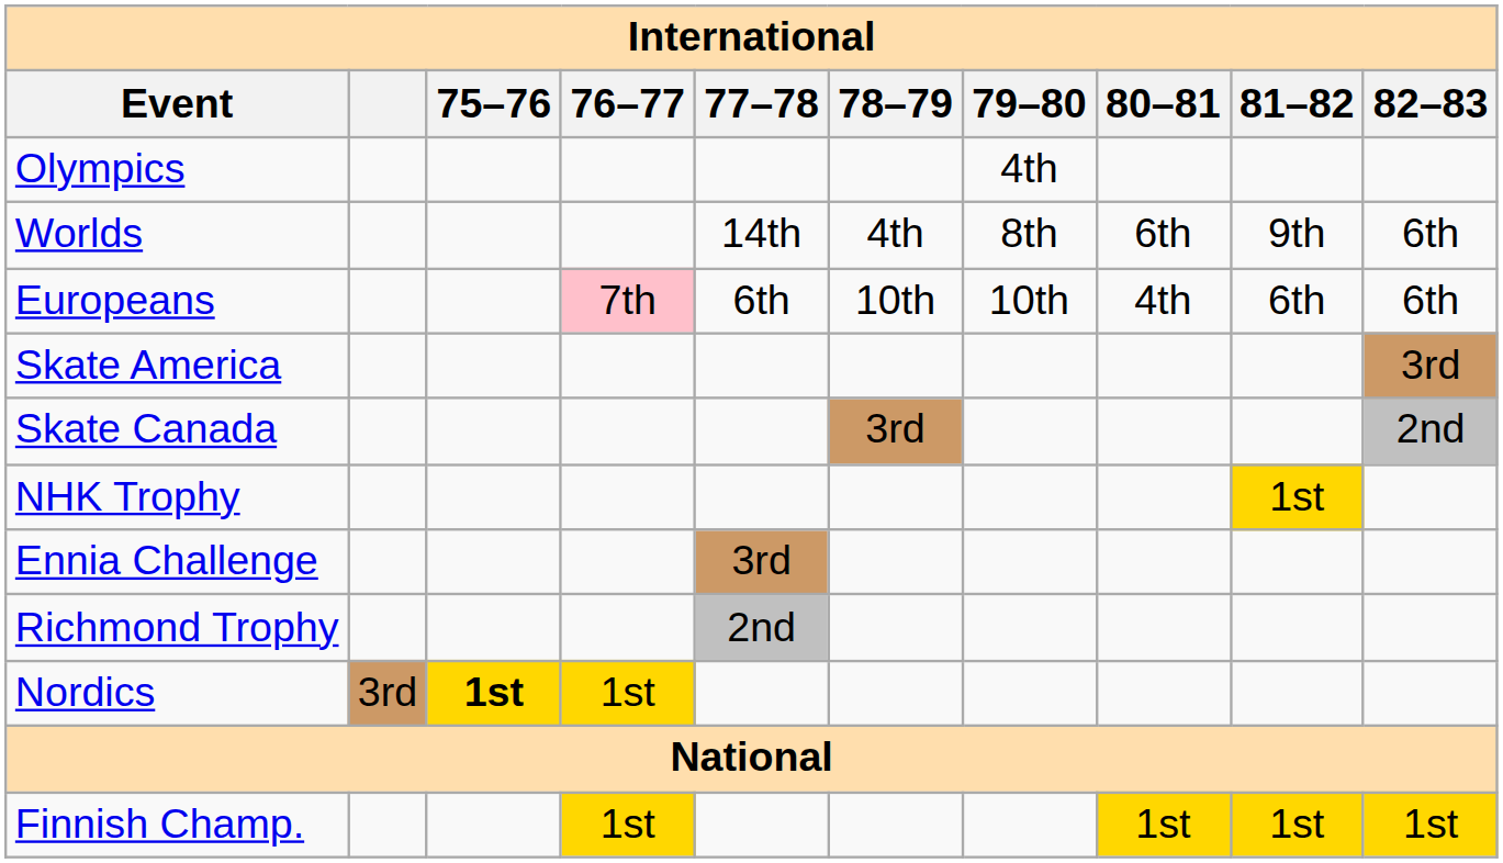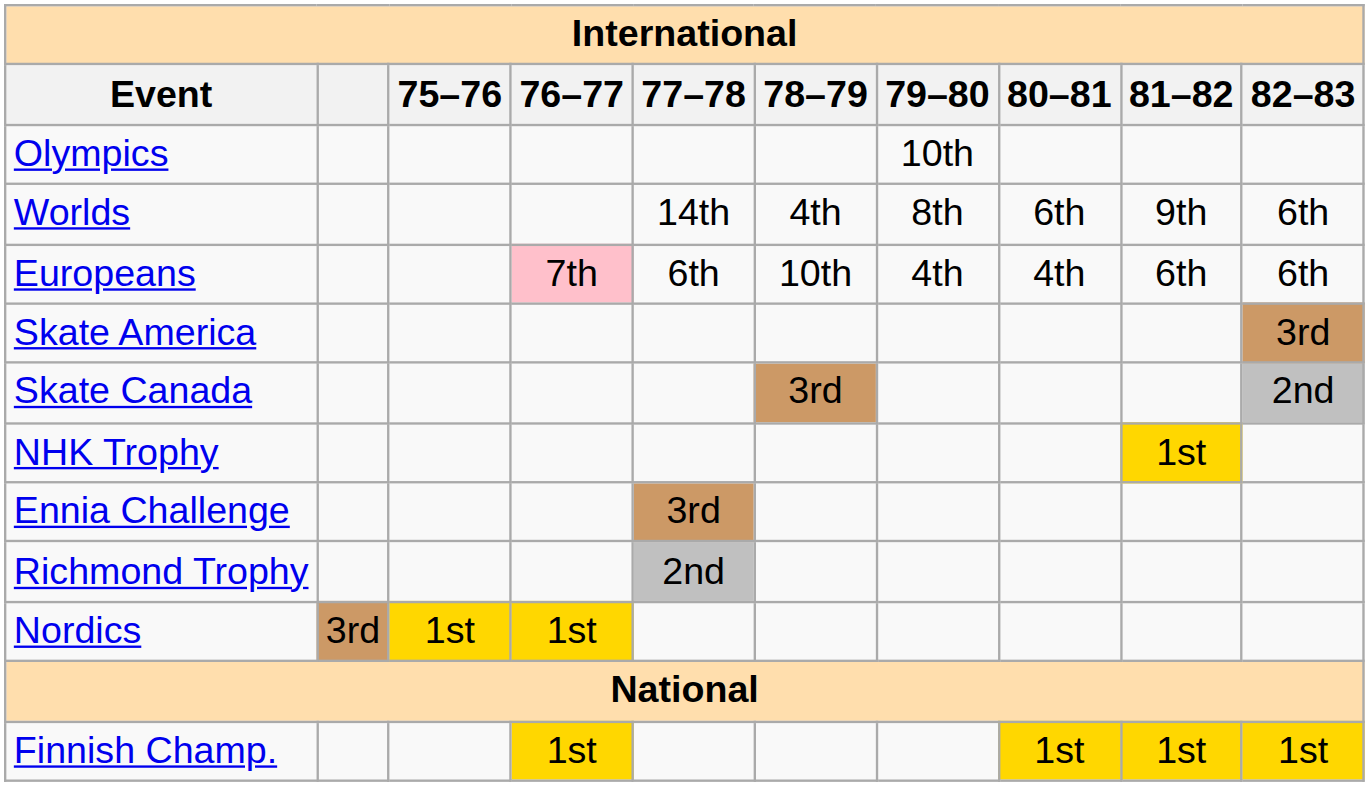 <table class="wikitable" style="text-align:center">
 <tr>
 <th style="background-color: #ffdead; " colspan=10 align=center>International</th>
 </tr>
 <tr>
 <th>Event</th>
 <th></th>
 <th>75–76</th>
 <th>76–77</th>
 <th>77–78</th>
 <th>78–79</th>
 <th>79–80</th>
 <th>80–81</th>
 <th>81–82</th>
 <th>82–83</th>
 </tr>
 <tr>
 <td align=left><a href='#'>Olympics</a></td>
 <td></td>
 <td></td>
 <td></td>
 <td></td>
 <td></td>
-<td>4th</td>
+<td>10th</td>
 <td></td>
 <td></td>
 <td></td>
 </tr>
 <tr>
 <td align=left><a href='#'>Worlds</a></td>
 <td></td>
 <td></td>
 <td></td>
 <td>14th</td>
 <td>4th</td>
 <td>8th</td>
 <td>6th</td>
 <td>9th</td>
 <td>6th</td>
 </tr>
 <tr>
 <td align=left><a href='#'>Europeans</a></td>
 <td></td>
 <td></td>
 <td style="background: pink;">7th</td>
 <td>6th</td>
 <td>10th</td>
-<td>10th</td>
+<td>4th</td>
 <td>4th</td>
 <td>6th</td>
 <td>6th</td>
 </tr>
 <tr>
 <td align=left><a href='#'>Skate America</a></td>
 <td></td>
 <td></td>
 <td></td>
 <td></td>
 <td></td>
 <td></td>
 <td></td>
 <td></td>
 <td bgcolor=cc9966>3rd</td>
 </tr>
 <tr>
 <td align=left><a href='#'>Skate Canada</a></td>
 <td></td>
 <td></td>
 <td></td>
 <td></td>
 <td bgcolor=cc9966>3rd</td>
 <td></td>
 <td></td>
 <td></td>
 <td bgcolor=silver>2nd</td>
 </tr>
 <tr>
 <td align=left><a href='#'>NHK Trophy</a></td>
 <td></td>
 <td></td>
 <td></td>
 <td></td>
 <td></td>
 <td></td>
 <td></td>
 <td bgcolor=gold>1st</td>
 <td></td>
 </tr>
 <tr>
 <td align=left><a href='#'>Ennia Challenge</a></td>
 <td></td>
 <td></td>
 <td></td>
 <td bgcolor=cc9966>3rd</td>
 <td></td>
 <td></td>
 <td></td>
 <td></td>
 <td></td>
 </tr>
 <tr>
 <td align=left><a href='#'>Richmond Trophy</a></td>
 <td></td>
 <td></td>
 <td></td>
 <td bgcolor=silver>2nd</td>
 <td></td>
 <td></td>
 <td></td>
 <td></td>
 <td></td>
 </tr>
 <tr>
 <td align=left><a href='#'>Nordics</a></td>
 <td bgcolor=cc9966>3rd</td>
-<td bgcolor=gold><strong>1st</strong></td>
+<td bgcolor=gold>1st</td>
 <td bgcolor=gold>1st</td>
 <td></td>
 <td></td>
 <td></td>
 <td></td>
 <td></td>
 <td></td>
 </tr>
 <tr>
 <th style="background-color: #ffdead; " colspan=10 align=center>National</th>
 </tr>
 <tr>
 <td align=left><a href='#'>Finnish Champ.</a></td>
 <td></td>
 <td></td>
 <td bgcolor=gold>1st</td>
 <td></td>
 <td></td>
 <td></td>
 <td bgcolor=gold>1st</td>
 <td bgcolor=gold>1st</td>
 <td bgcolor=gold>1st</td>
 </tr>
 </table>
